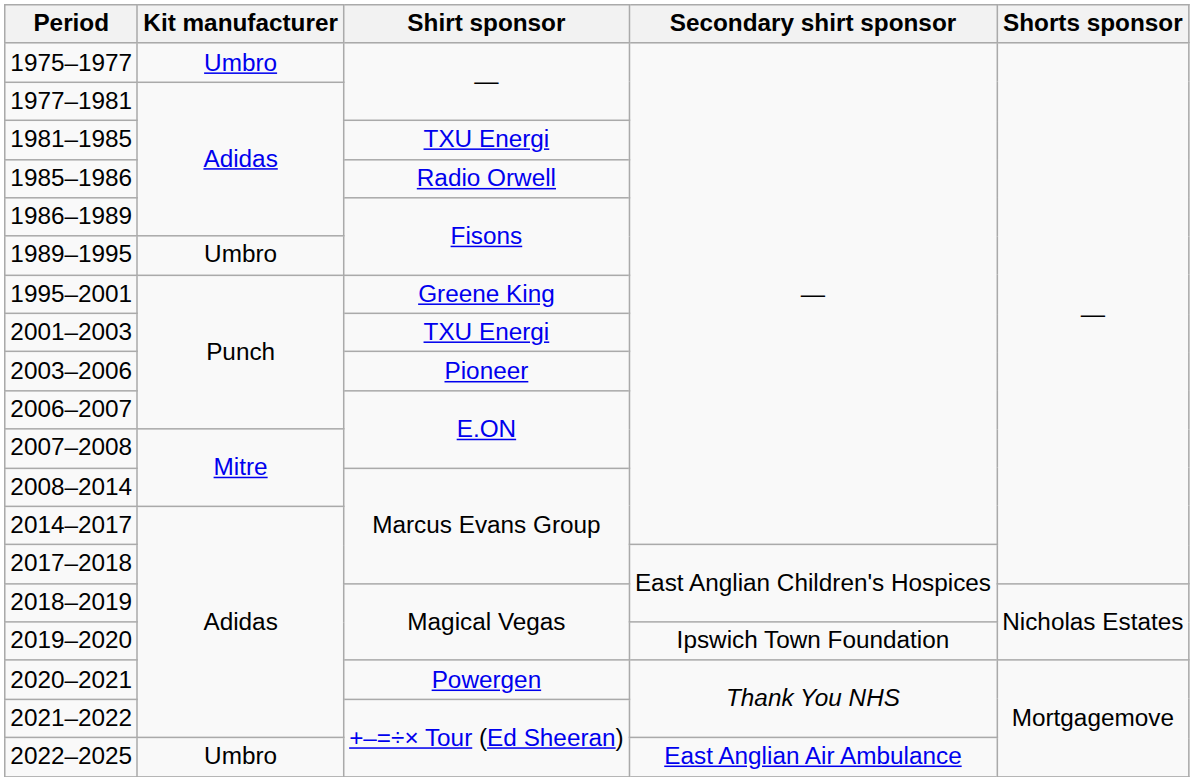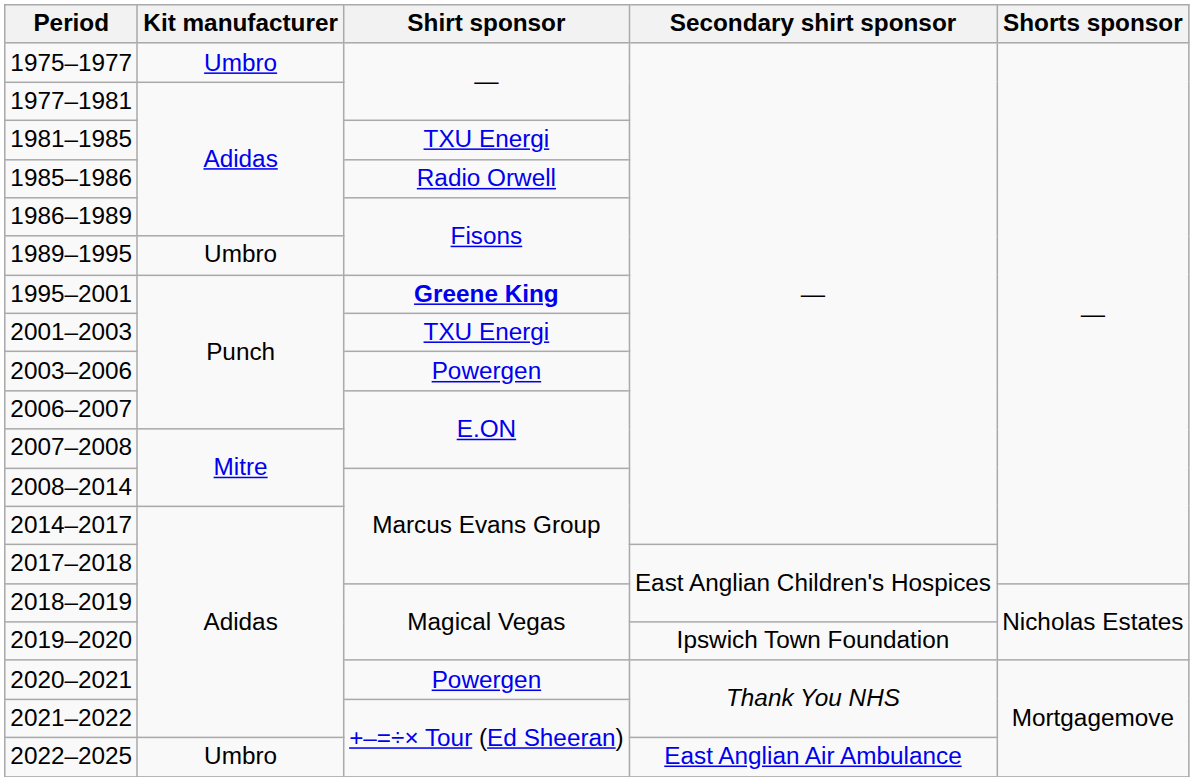 <table class="wikitable" style="text-align: center">
 <tr>
 <th>Period</th>
 <th>Kit manufacturer</th>
 <th>Shirt sponsor</th>
 <th>Secondary shirt sponsor</th>
 <th>Shorts sponsor</th>
 </tr>
 <tr>
 <td>1975–1977</td>
 <td><a href='#'>Umbro</a></td>
 <td rowspan=2>—</td>
 <td rowspan=13>—</td>
 <td rowspan=14>—</td>
 </tr>
 <tr>
 <td>1977–1981</td>
 <td rowspan=4><a href='#'>Adidas</a></td>
 </tr>
 <tr>
 <td>1981–1985</td>
 <td><a href='#'>TXU Energi</a></td>
 </tr>
 <tr>
 <td>1985–1986</td>
 <td><a href='#'>Radio Orwell</a></td>
 </tr>
 <tr>
 <td>1986–1989</td>
 <td rowspan=2><a href='#'>Fisons</a></td>
 </tr>
 <tr>
 <td>1989–1995</td>
 <td>Umbro</td>
 </tr>
 <tr>
 <td>1995–2001</td>
 <td rowspan=4>Punch</td>
-<td><a href='#'>Greene King</a></td>
+<td><strong><a href='#'>Greene King</a></strong></td>
 </tr>
 <tr>
 <td>2001–2003</td>
 <td><a href='#'>TXU Energi</a></td>
 </tr>
 <tr>
 <td>2003–2006</td>
-<td><a href='#'>Pioneer</a></td>
+<td><a href='#'>Powergen</a></td>
 </tr>
 <tr>
 <td>2006–2007</td>
 <td rowspan=2><a href='#'>E.ON</a></td>
 </tr>
 <tr>
 <td>2007–2008</td>
 <td rowspan=2><a href='#'>Mitre</a></td>
 </tr>
 <tr>
 <td>2008–2014</td>
 <td rowspan=3>Marcus Evans Group</td>
 </tr>
 <tr>
 <td>2014–2017</td>
 <td rowspan=6>Adidas</td>
 </tr>
 <tr>
 <td>2017–2018</td>
 <td rowspan=2>East Anglian Children's Hospices</td>
 </tr>
 <tr>
 <td>2018–2019</td>
 <td rowspan=2>Magical Vegas</td>
 <td rowspan=2>Nicholas Estates</td>
 </tr>
 <tr>
 <td>2019–2020</td>
 <td>Ipswich Town Foundation</td>
 </tr>
 <tr>
 <td>2020–2021</td>
 <td><a href='#'>Powergen</a></td>
 <td rowspan=2><em>Thank You NHS</em></td>
 <td rowspan=3>Mortgagemove</td>
 </tr>
 <tr>
 <td>2021–2022</td>
 <td rowspan=2><a href='#'>+–=÷× Tour</a> (<a href='#'>Ed Sheeran</a>)</td>
 </tr>
 <tr>
 <td>2022–2025</td>
 <td>Umbro</td>
 <td><a href='#'>East Anglian Air Ambulance</a></td>
 </tr>
 </table>
